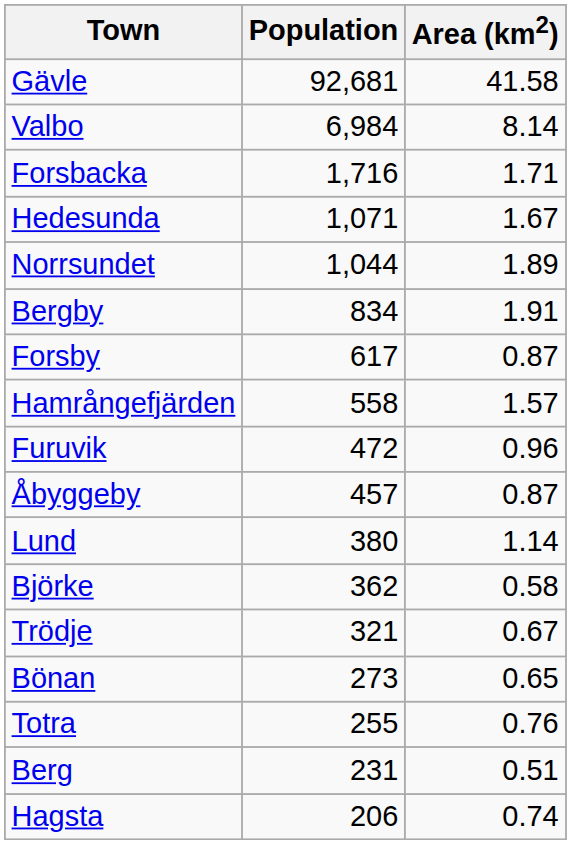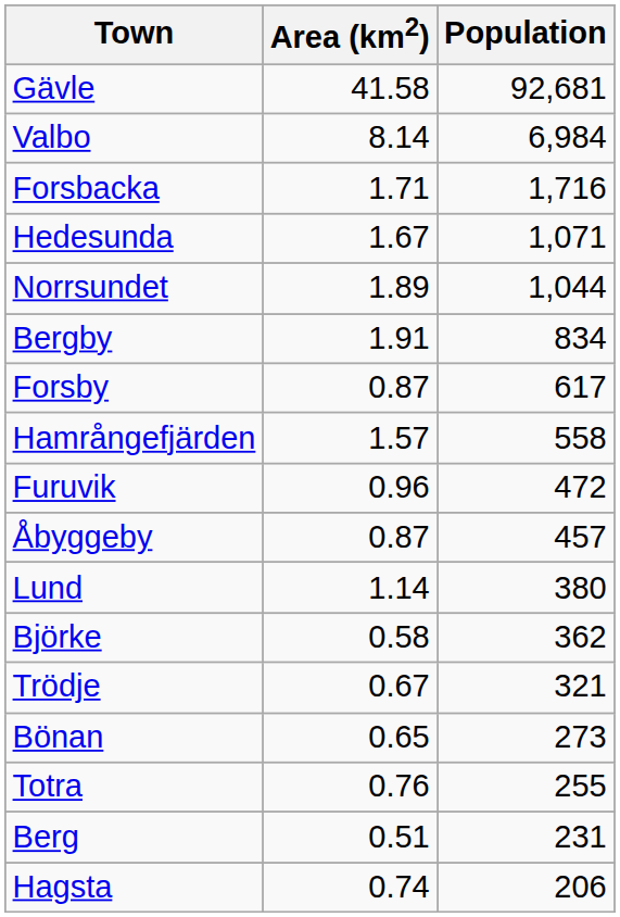 <table class="wikitable">
 <tr>
 <th>Town</th>
+<th>Area (km<sup>2</sup>)</th>
 <th>Population</th>
-<th>Area (km<sup>2</sup>)</th>
 </tr>
 <tr>
 <td><a href='#'>Gävle</a></td>
+<td align="right">41.58</td>
 <td align="right">92,681</td>
-<td align="right">41.58</td>
 </tr>
 <tr>
 <td><a href='#'>Valbo</a></td>
+<td align="right">8.14</td>
 <td align="right">6,984</td>
-<td align="right">8.14</td>
 </tr>
 <tr>
 <td><a href='#'>Forsbacka</a></td>
+<td align="right">1.71</td>
 <td align="right">1,716</td>
-<td align="right">1.71</td>
 </tr>
 <tr>
 <td><a href='#'>Hedesunda</a></td>
+<td align="right">1.67</td>
 <td align="right">1,071</td>
-<td align="right">1.67</td>
 </tr>
 <tr>
 <td><a href='#'>Norrsundet</a></td>
+<td align="right">1.89</td>
 <td align="right">1,044</td>
-<td align="right">1.89</td>
 </tr>
 <tr>
 <td><a href='#'>Bergby</a></td>
+<td align="right">1.91</td>
 <td align="right">834</td>
-<td align="right">1.91</td>
 </tr>
 <tr>
 <td><a href='#'>Forsby</a></td>
+<td align="right">0.87</td>
 <td align="right">617</td>
-<td align="right">0.87</td>
 </tr>
 <tr>
 <td><a href='#'>Hamrångefjärden</a></td>
+<td align="right">1.57</td>
 <td align="right">558</td>
-<td align="right">1.57</td>
 </tr>
 <tr>
 <td><a href='#'>Furuvik</a></td>
+<td align="right">0.96</td>
 <td align="right">472</td>
-<td align="right">0.96</td>
 </tr>
 <tr>
 <td><a href='#'>Åbyggeby</a></td>
+<td align="right">0.87</td>
 <td align="right">457</td>
-<td align="right">0.87</td>
 </tr>
 <tr>
 <td><a href='#'>Lund</a></td>
+<td align="right">1.14</td>
 <td align="right">380</td>
-<td align="right">1.14</td>
 </tr>
 <tr>
 <td><a href='#'>Björke</a></td>
+<td align="right">0.58</td>
 <td align="right">362</td>
-<td align="right">0.58</td>
 </tr>
 <tr>
 <td><a href='#'>Trödje</a></td>
+<td align="right">0.67</td>
 <td align="right">321</td>
-<td align="right">0.67</td>
 </tr>
 <tr>
 <td><a href='#'>Bönan</a></td>
+<td align="right">0.65</td>
 <td align="right">273</td>
-<td align="right">0.65</td>
 </tr>
 <tr>
 <td><a href='#'>Totra</a></td>
+<td align="right">0.76</td>
 <td align="right">255</td>
-<td align="right">0.76</td>
 </tr>
 <tr>
 <td><a href='#'>Berg</a></td>
+<td align="right">0.51</td>
 <td align="right">231</td>
-<td align="right">0.51</td>
 </tr>
 <tr>
 <td><a href='#'>Hagsta</a></td>
+<td align="right">0.74</td>
 <td align="right">206</td>
-<td align="right">0.74</td>
 </tr>
 </table>
